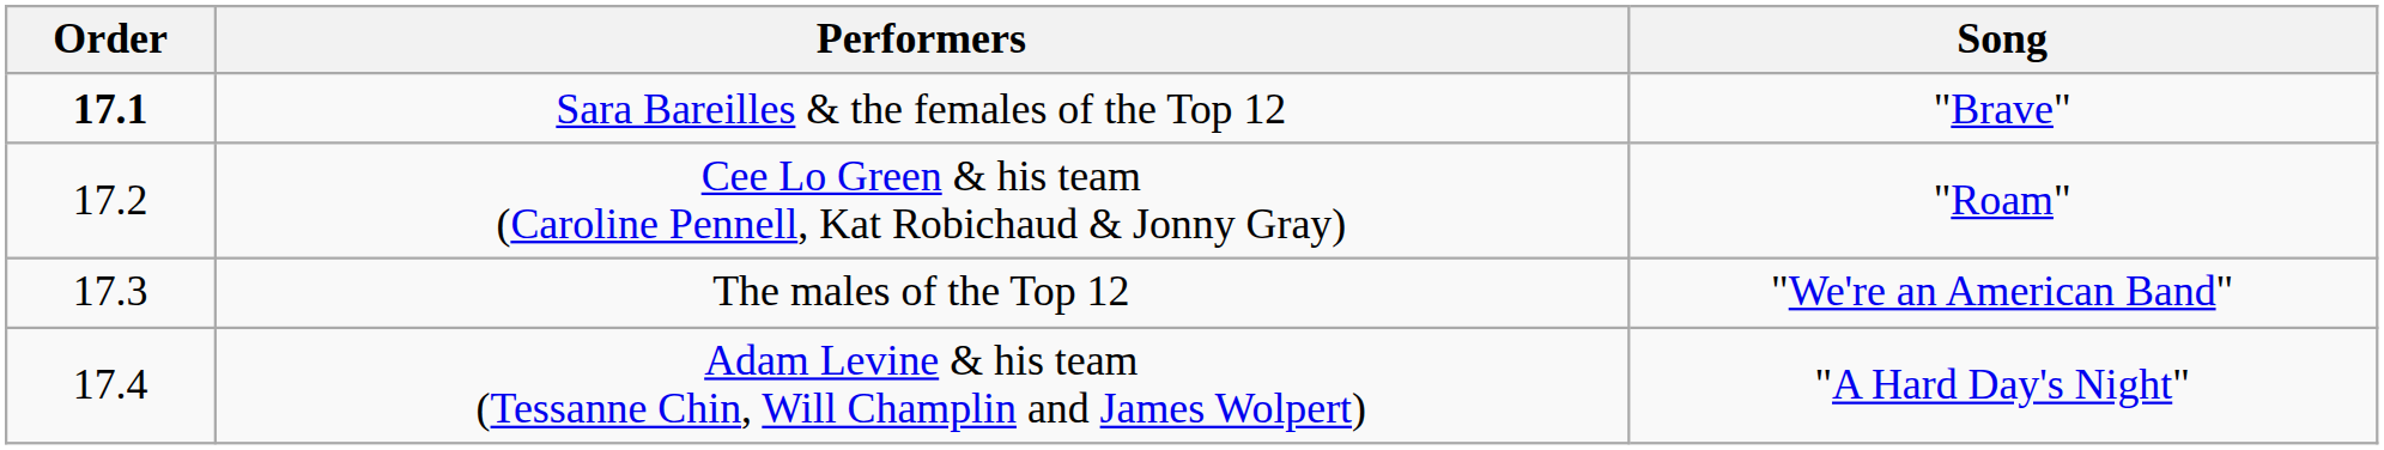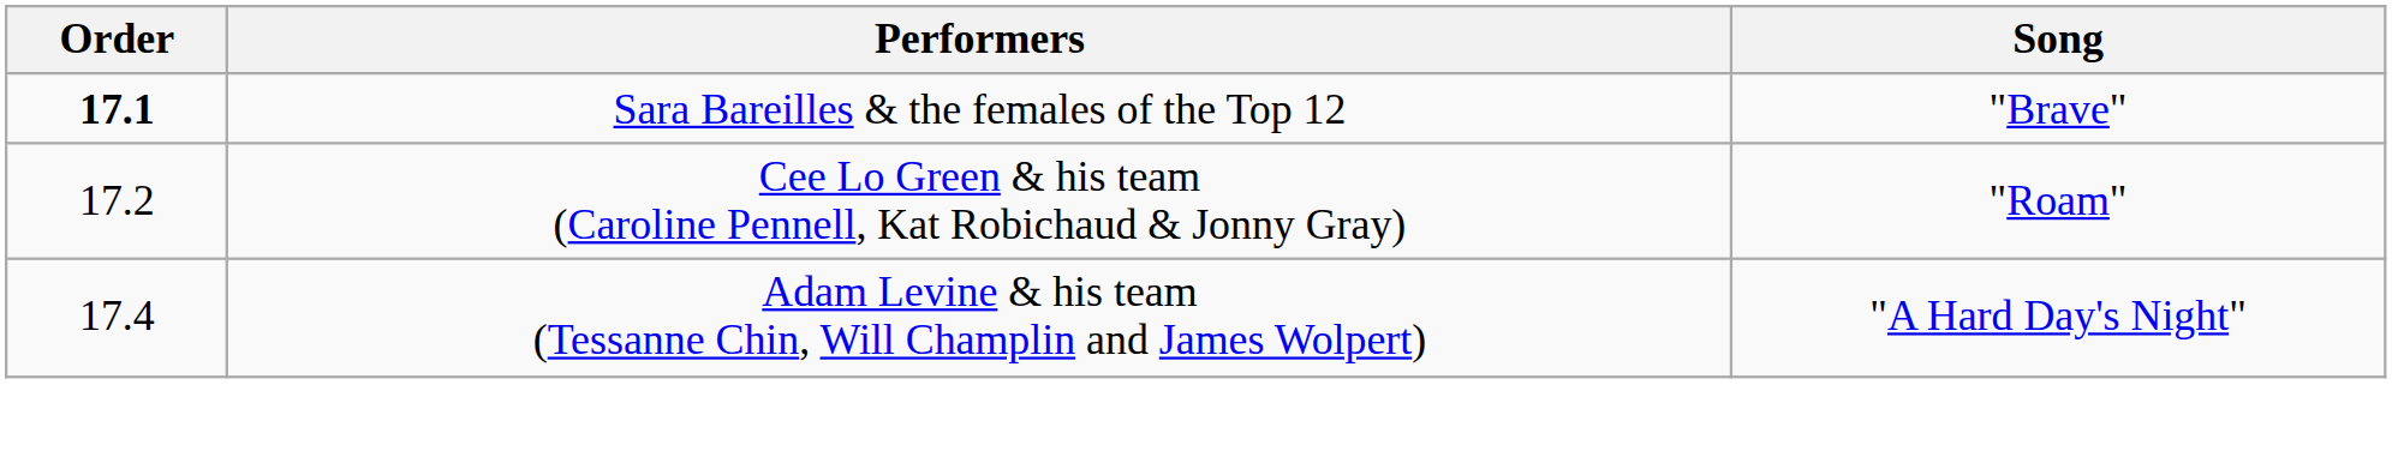 <table class="wikitable" style="text-align:center; width:70%;">
 <tr>
 <th>Order</th>
 <th>Performers</th>
 <th>Song</th>
 </tr>
 <tr>
 <td><strong>17.1</strong></td>
 <td><a href='#'>Sara Bareilles</a> & the females of the Top 12</td>
 <td>"<a href='#'>Brave</a>"</td>
 </tr>
 <tr>
 <td>17.2</td>
 <td><a href='#'>Cee Lo Green</a> & his team<br>(<a href='#'>Caroline Pennell</a>, Kat Robichaud & Jonny Gray)</td>
 <td>"<a href='#'>Roam</a>"</td>
 </tr>
 <tr>
-<td>17.3</td>
-<td>The males of the Top 12</td>
-<td>"<a href='#'>We're an American Band</a>"</td>
-</tr>
-<tr>
 <td>17.4</td>
 <td><a href='#'>Adam Levine</a> & his team<br>(<a href='#'>Tessanne Chin</a>, <a href='#'>Will Champlin</a> and <a href='#'>James Wolpert</a>)</td>
 <td>"<a href='#'>A Hard Day's Night</a>"</td>
 </tr>
 </table>
